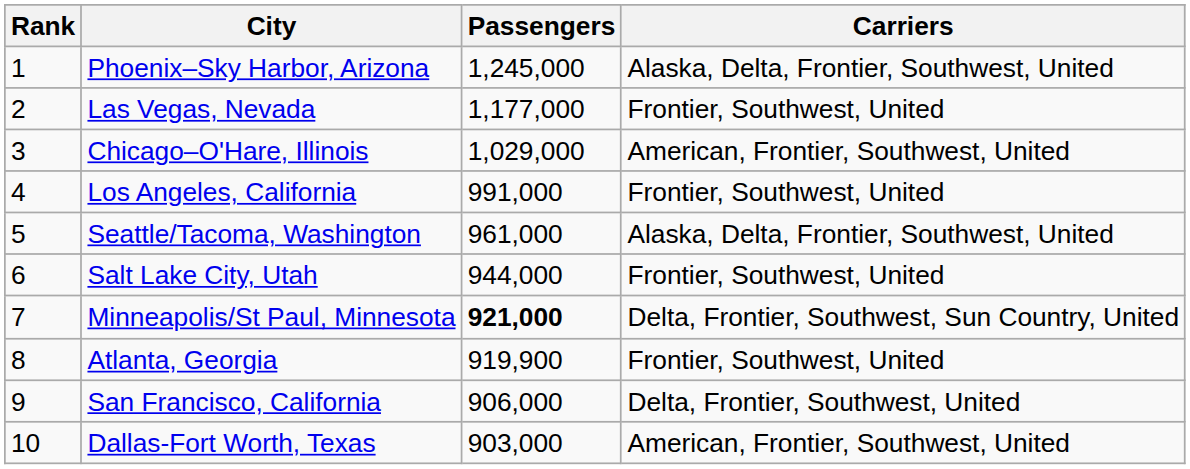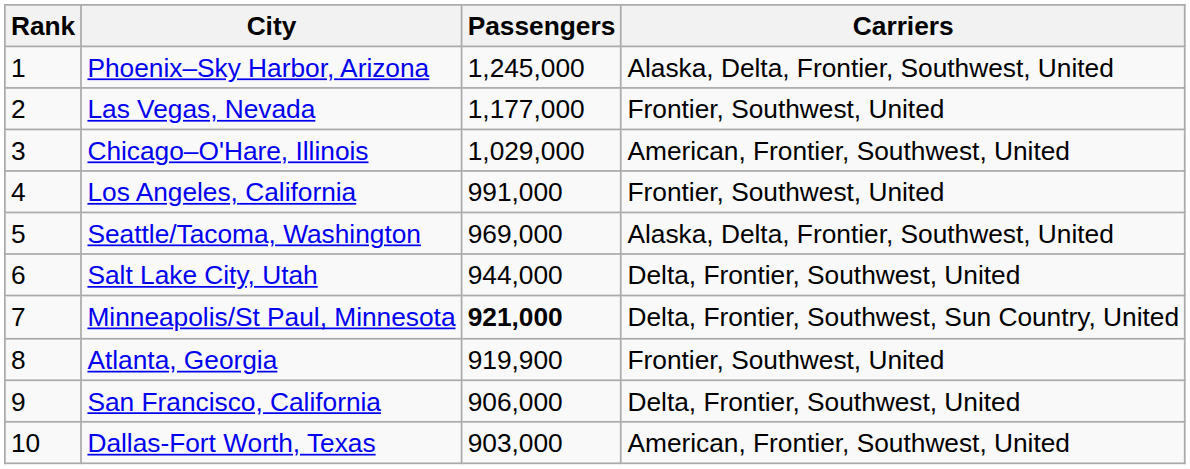 <table class="wikitable sortable" style="font-size: 95%">
 <tr>
 <th>Rank</th>
 <th>City</th>
 <th>Passengers</th>
 <th>Carriers</th>
 </tr>
 <tr>
 <td>1</td>
 <td> <a href='#'>Phoenix–Sky Harbor, Arizona</a></td>
 <td>1,245,000</td>
 <td>Alaska, Delta, Frontier, Southwest, United</td>
 </tr>
 <tr>
 <td>2</td>
 <td> <a href='#'>Las Vegas, Nevada</a></td>
 <td>1,177,000</td>
 <td>Frontier, Southwest, United</td>
 </tr>
 <tr>
 <td>3</td>
 <td> <a href='#'>Chicago–O'Hare, Illinois</a></td>
 <td>1,029,000</td>
 <td>American, Frontier, Southwest, United</td>
 </tr>
 <tr>
 <td>4</td>
 <td> <a href='#'>Los Angeles, California</a></td>
 <td>991,000</td>
 <td>Frontier, Southwest, United</td>
 </tr>
 <tr>
 <td>5</td>
 <td> <a href='#'>Seattle/Tacoma, Washington</a></td>
-<td>961,000</td>
+<td>969,000</td>
 <td>Alaska, Delta, Frontier, Southwest, United</td>
 </tr>
 <tr>
 <td>6</td>
 <td> <a href='#'>Salt Lake City, Utah</a></td>
 <td>944,000</td>
-<td>Frontier, Southwest, United</td>
+<td>Delta, Frontier, Southwest, United</td>
 </tr>
 <tr>
 <td>7</td>
 <td> <a href='#'>Minneapolis/St Paul, Minnesota</a></td>
 <td><strong>921,000</strong></td>
 <td>Delta, Frontier, Southwest, Sun Country, United</td>
 </tr>
 <tr>
 <td>8</td>
 <td> <a href='#'>Atlanta, Georgia</a></td>
 <td>919,900</td>
 <td>Frontier, Southwest, United</td>
 </tr>
 <tr>
 <td>9</td>
 <td> <a href='#'>San Francisco, California</a></td>
 <td>906,000</td>
 <td>Delta, Frontier, Southwest, United</td>
 </tr>
 <tr>
 <td>10</td>
 <td> <a href='#'>Dallas-Fort Worth, Texas</a></td>
 <td>903,000</td>
 <td>American, Frontier, Southwest, United</td>
 </tr>
 </table>
